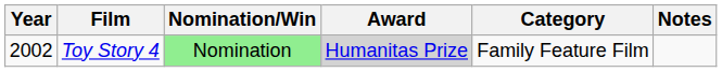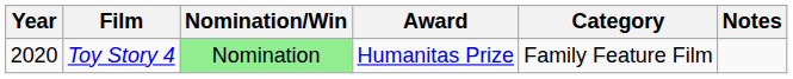 <table class="wikitable plainrowheaders sortable" style="text-align: center; margin-right: 0;">
 <tr>
 <th scope="col">Year</th>
 <th>Film</th>
 <th><strong>Nomination/Win</strong></th>
 <th scope="col">Award</th>
 <th>Category</th>
 <th>Notes</th>
 </tr>
 <tr>
-<td>2002</td>
+<td>2020</td>
 <td><em><a href='#'>Toy Story 4</a></em></td>
 <td style="background: lightgreen;">Nomination</td>
-<td style="background: lightgrey; text-align: left;"><a href='#'>Humanitas Prize</a></td>
+<td style="text-align: left;"><a href='#'>Humanitas Prize</a></td>
 <td>Family Feature Film</td>
 <td></td>
 </tr>
 </table>
